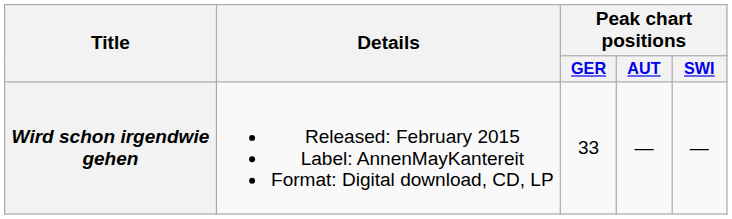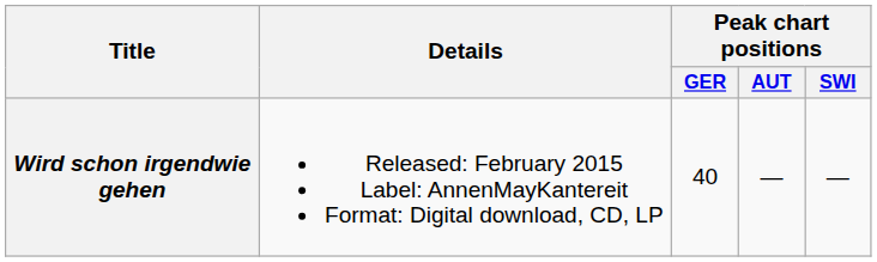 <table class="wikitable plainrowheaders" style="text-align:center;">
 <tr>
 <th scope="col" rowspan="2" style="width:11em;">Title</th>
 <th scope="col" rowspan="2" style="width:18em;">Details</th>
 <th scope="col" colspan="3">Peak chart positions</th>
 </tr>
 <tr>
 <th scope="col" style="width:3em;font-size:85%"><a href='#'>GER</a><br></th>
 <th scope="col" style="width:3em;font-size:85%"><a href='#'>AUT</a><br></th>
 <th scope="col" style="width:3em;font-size:85%"><a href='#'>SWI</a><br></th>
 </tr>
 <tr>
 <th scope="row"><em>Wird schon irgendwie gehen</em></th>
 <td><br><ul><li>Released: February 2015</li><li>Label: AnnenMayKantereit</li><li>Format: Digital download, CD, LP</li></ul></td>
-<td>33</td>
+<td>40</td>
 <td>—</td>
 <td>—</td>
 </tr>
 </table>
